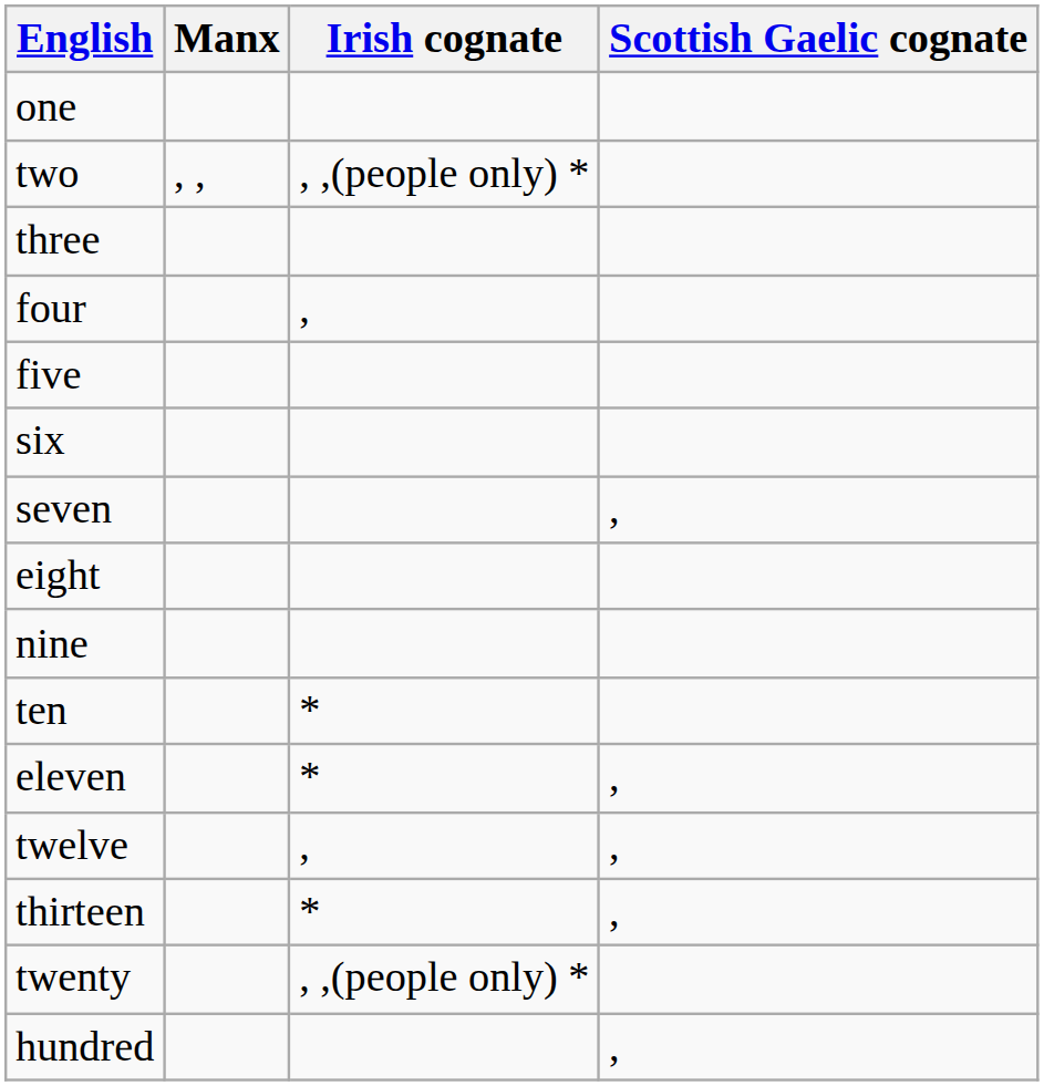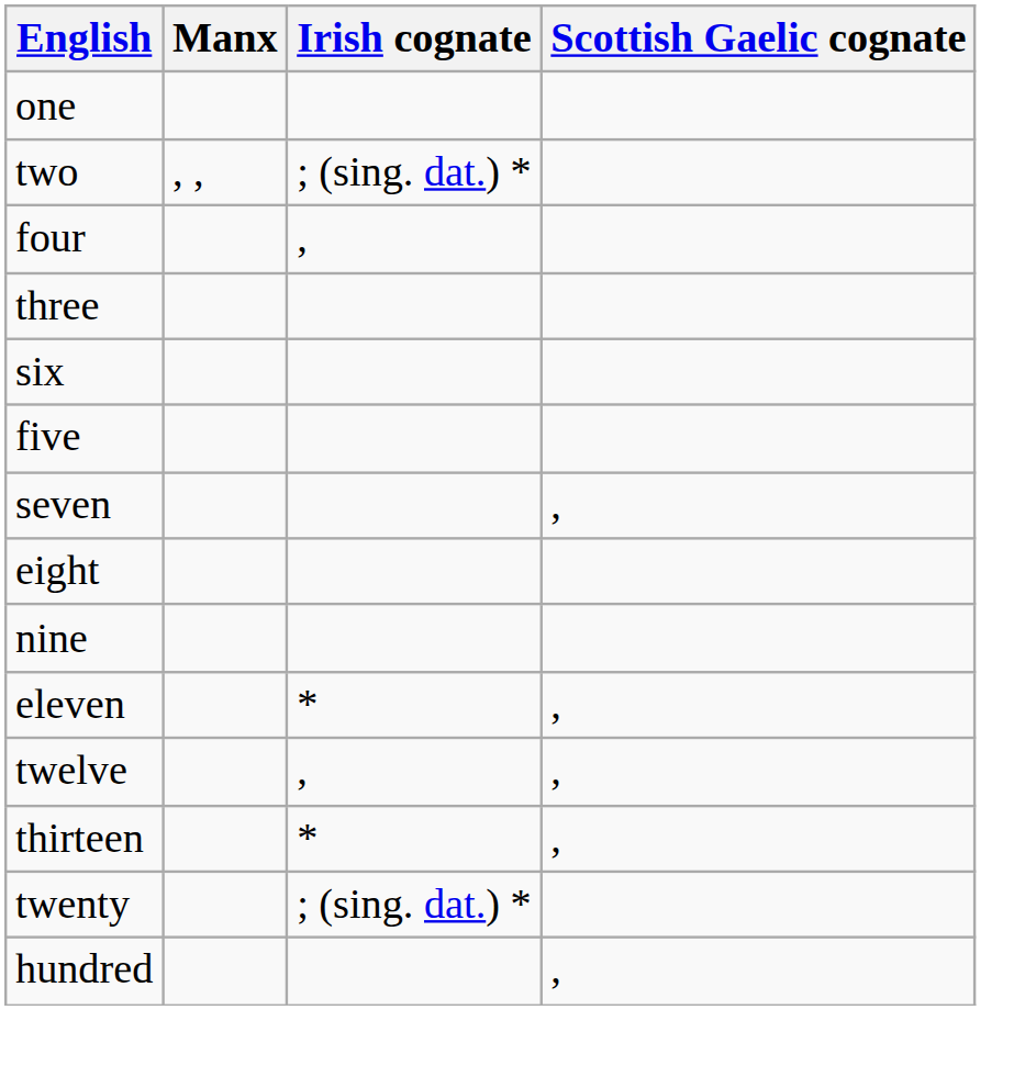 <table class="wikitable">
 <tr>
 <th><a href='#'>English</a></th>
 <th>Manx</th>
 <th><a href='#'>Irish</a> cognate</th>
 <th><a href='#'>Scottish Gaelic</a> cognate</th>
 </tr>
 <tr>
 <td>one</td>
 <td> <br> </td>
 <td> </td>
 <td> </td>
 </tr>
 <tr>
 <td>two</td>
 <td> ,  , <br> </td>
-<td> ,  ,(people only)  *</td>
+<td> ;  (sing. <a href='#'>dat.</a>) *</td>
+<td> </td>
+</tr>
+<tr>
+<td>four</td>
+<td> </td>
+<td> ,  </td>
 <td> </td>
 </tr>
 <tr>
 <td>three</td>
 <td> </td>
 <td> </td>
 <td> </td>
 </tr>
 <tr>
-<td>four</td>
-<td> </td>
-<td> ,  </td>
-<td> </td>
-</tr>
-<tr>
-<td>five</td>
+<td>six</td>
 <td> </td>
 <td> </td>
 <td> </td>
 </tr>
 <tr>
-<td>six</td>
+<td>five</td>
 <td> </td>
 <td> </td>
 <td> </td>
 </tr>
 <tr>
 <td>seven</td>
 <td> </td>
 <td> </td>
 <td> , </td>
 </tr>
 <tr>
 <td>eight</td>
 <td> </td>
 <td> </td>
 <td> </td>
 </tr>
 <tr>
 <td>nine</td>
 <td> </td>
 <td> </td>
 <td> </td>
 </tr>
 <tr>
-<td>ten</td>
-<td> </td>
-<td> *</td>
-<td> </td>
-</tr>
-<tr>
 <td>eleven</td>
 <td> </td>
 <td> *</td>
 <td> , </td>
 </tr>
 <tr>
 <td>twelve</td>
 <td> </td>
 <td> ,  </td>
 <td> , </td>
 </tr>
 <tr>
 <td>thirteen</td>
 <td> </td>
 <td> *</td>
 <td> , </td>
 </tr>
 <tr>
 <td>twenty</td>
 <td> </td>
-<td> ,  ,(people only)  *</td>
+<td> ;  (sing. <a href='#'>dat.</a>) *</td>
 <td> </td>
 </tr>
 <tr>
 <td>hundred</td>
 <td> </td>
 <td> </td>
 <td> , </td>
 </tr>
 </table>
